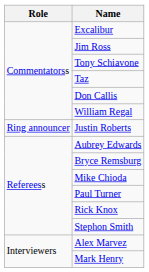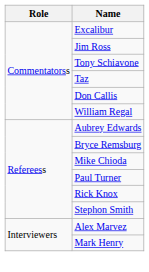 <table class=wikitable style="font-size:90%; margin: 0.5em 0 0.5em 1em; float: right; clear: right;">
 <tr>
 <th>Role</th>
 <th>Name</th>
 </tr>
 <tr>
 <td rowspan=6><a href='#'>Commentators</a>s</td>
 <td><a href='#'>Excalibur</a> </td>
 </tr>
 <tr>
 <td><a href='#'>Jim Ross</a> </td>
 </tr>
 <tr>
 <td><a href='#'>Tony Schiavone</a> </td>
 </tr>
 <tr>
 <td><a href='#'>Taz</a> </td>
 </tr>
 <tr>
 <td><a href='#'>Don Callis</a> </td>
 </tr>
 <tr>
 <td><a href='#'>William Regal</a> </td>
-</tr>
-<tr>
-<td rowspan=1><a href='#'>Ring announcer</a></td>
-<td><a href='#'>Justin Roberts</a></td>
 </tr>
 <tr>
 <td rowspan=6><a href='#'>Referees</a>s</td>
 <td><a href='#'>Aubrey Edwards</a></td>
 </tr>
 <tr>
 <td><a href='#'>Bryce Remsburg</a></td>
 </tr>
 <tr>
 <td><a href='#'>Mike Chioda</a></td>
 </tr>
 <tr>
 <td><a href='#'>Paul Turner</a></td>
 </tr>
 <tr>
 <td><a href='#'>Rick Knox</a></td>
 </tr>
 <tr>
 <td><a href='#'>Stephon Smith</a></td>
 </tr>
 <tr>
 <td rowspan=2>Interviewers</td>
 <td><a href='#'>Alex Marvez</a></td>
 </tr>
 <tr>
 <td><a href='#'>Mark Henry</a></td>
 </tr>
 </table>
